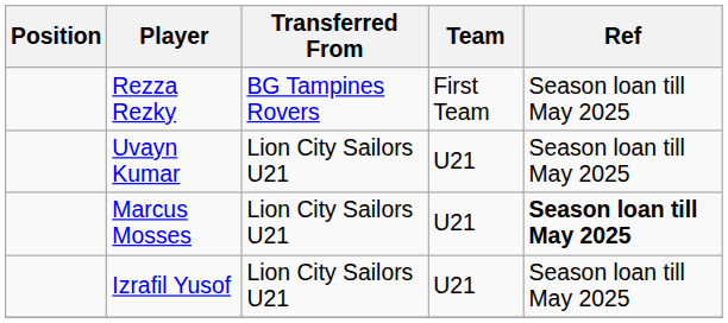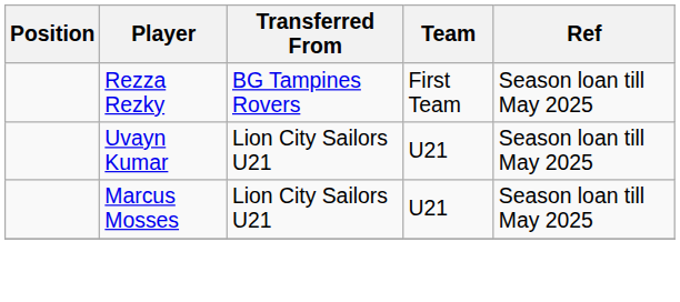 <table class="wikitable sortable" style="width:80%; text-align:center; font-size:100%; text-align:left;">
 <tr>
 <th><strong>Position</strong></th>
 <th><strong>Player</strong></th>
 <th><strong>Transferred From</strong></th>
 <th><strong>Team</strong></th>
 <th><strong>Ref</strong></th>
 </tr>
 <tr>
 <td></td>
 <td> <a href='#'>Rezza Rezky</a></td>
 <td> <a href='#'>BG Tampines Rovers</a></td>
 <td>First Team</td>
 <td>Season loan till May 2025 </td>
 </tr>
 <tr>
 <td></td>
 <td> <a href='#'>Uvayn Kumar</a></td>
 <td> Lion City Sailors U21</td>
 <td>U21</td>
 <td>Season loan till May 2025 </td>
 </tr>
 <tr>
 <td></td>
 <td> <a href='#'>Marcus Mosses</a></td>
 <td> Lion City Sailors U21</td>
 <td>U21</td>
-<td><strong>Season loan till May 2025 </strong></td>
-</tr>
-<tr>
-<td></td>
-<td> <a href='#'>Izrafil Yusof</a></td>
-<td> Lion City Sailors U21</td>
-<td>U21</td>
-<td>Season loan till May 2025</td>
+<td>Season loan till May 2025 </td>
 </tr>
 <tr>
 </tr>
 </table>
